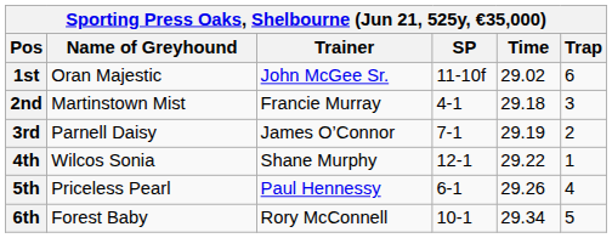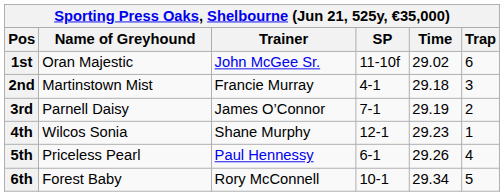 <table class="wikitable">
 <tr>
 <th colspan="6"><a href='#'>Sporting Press Oaks</a>, <a href='#'>Shelbourne</a> (Jun 21, 525y, €35,000)</th>
 </tr>
 <tr>
 <th width=30>Pos</th>
 <th width=180>Name of Greyhound</th>
 <th width=150>Trainer</th>
 <th width=50>SP</th>
 <th width=50>Time</th>
 <th width=30>Trap</th>
 </tr>
 <tr>
 <th>1st</th>
 <td>Oran Majestic</td>
 <td><a href='#'>John McGee Sr.</a></td>
 <td>11-10f</td>
 <td>29.02</td>
 <td>6</td>
 </tr>
 <tr>
 <th>2nd</th>
 <td>Martinstown Mist</td>
 <td>Francie Murray</td>
 <td>4-1</td>
 <td>29.18</td>
 <td>3</td>
 </tr>
 <tr>
 <th>3rd</th>
 <td>Parnell Daisy</td>
 <td>James O’Connor</td>
 <td>7-1</td>
 <td>29.19</td>
 <td>2</td>
 </tr>
 <tr>
 <th>4th</th>
 <td>Wilcos Sonia</td>
 <td>Shane Murphy</td>
 <td>12-1</td>
-<td>29.22</td>
+<td>29.23</td>
 <td>1</td>
 </tr>
 <tr>
 <th>5th</th>
 <td>Priceless Pearl</td>
 <td><a href='#'>Paul Hennessy</a></td>
 <td>6-1</td>
 <td>29.26</td>
 <td>4</td>
 </tr>
 <tr>
 <th>6th</th>
 <td>Forest Baby</td>
 <td>Rory McConnell</td>
 <td>10-1</td>
 <td>29.34</td>
 <td>5</td>
 </tr>
 </table>
